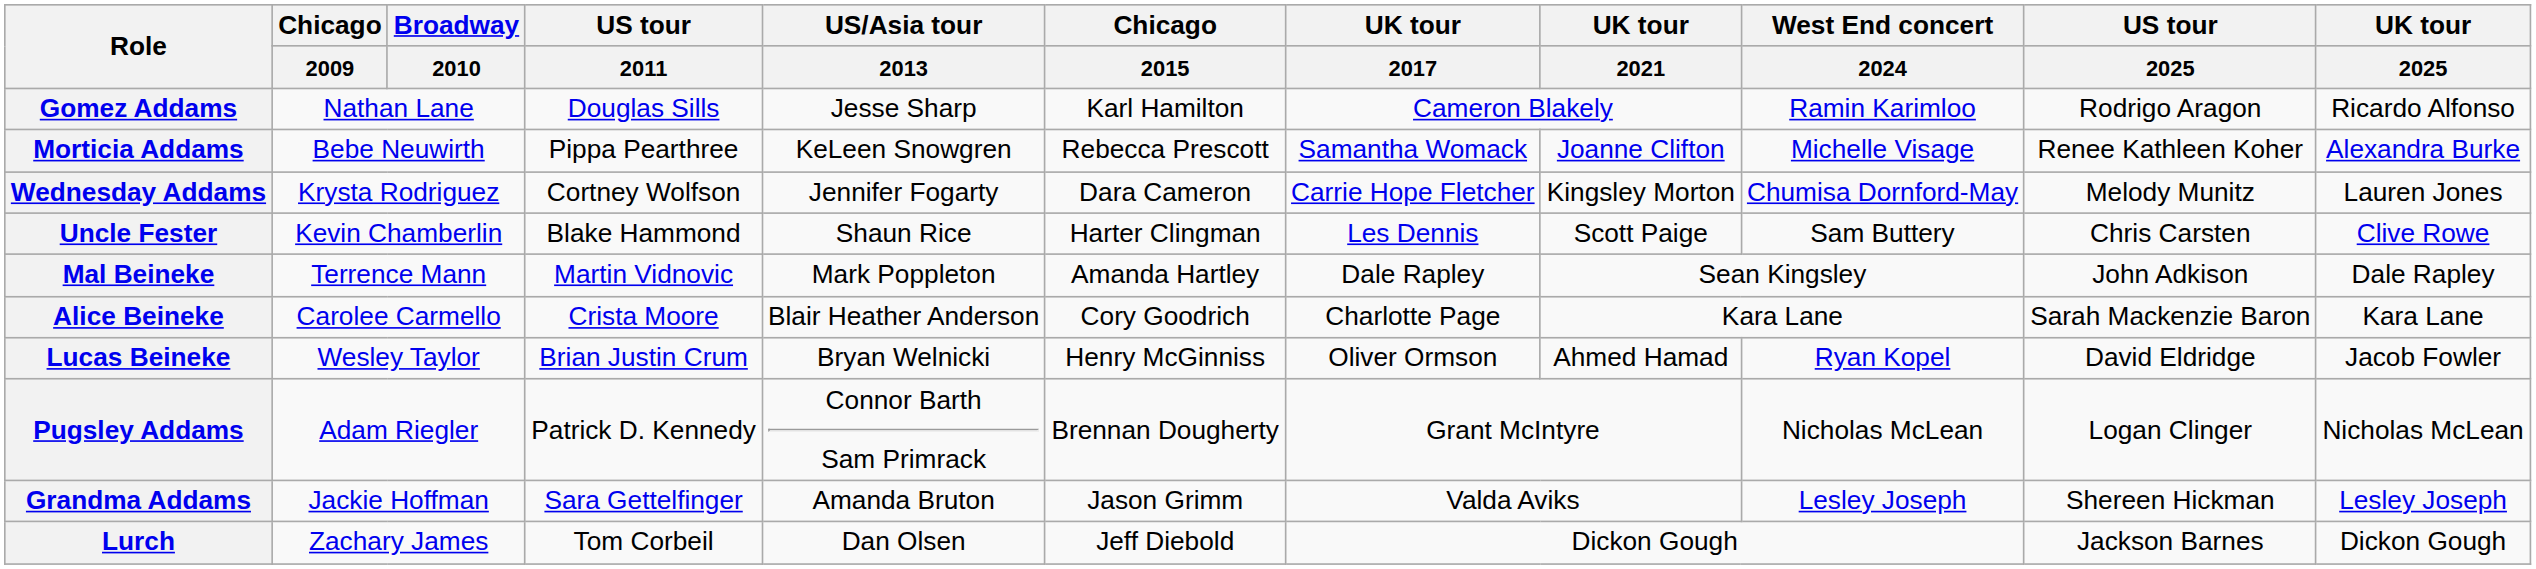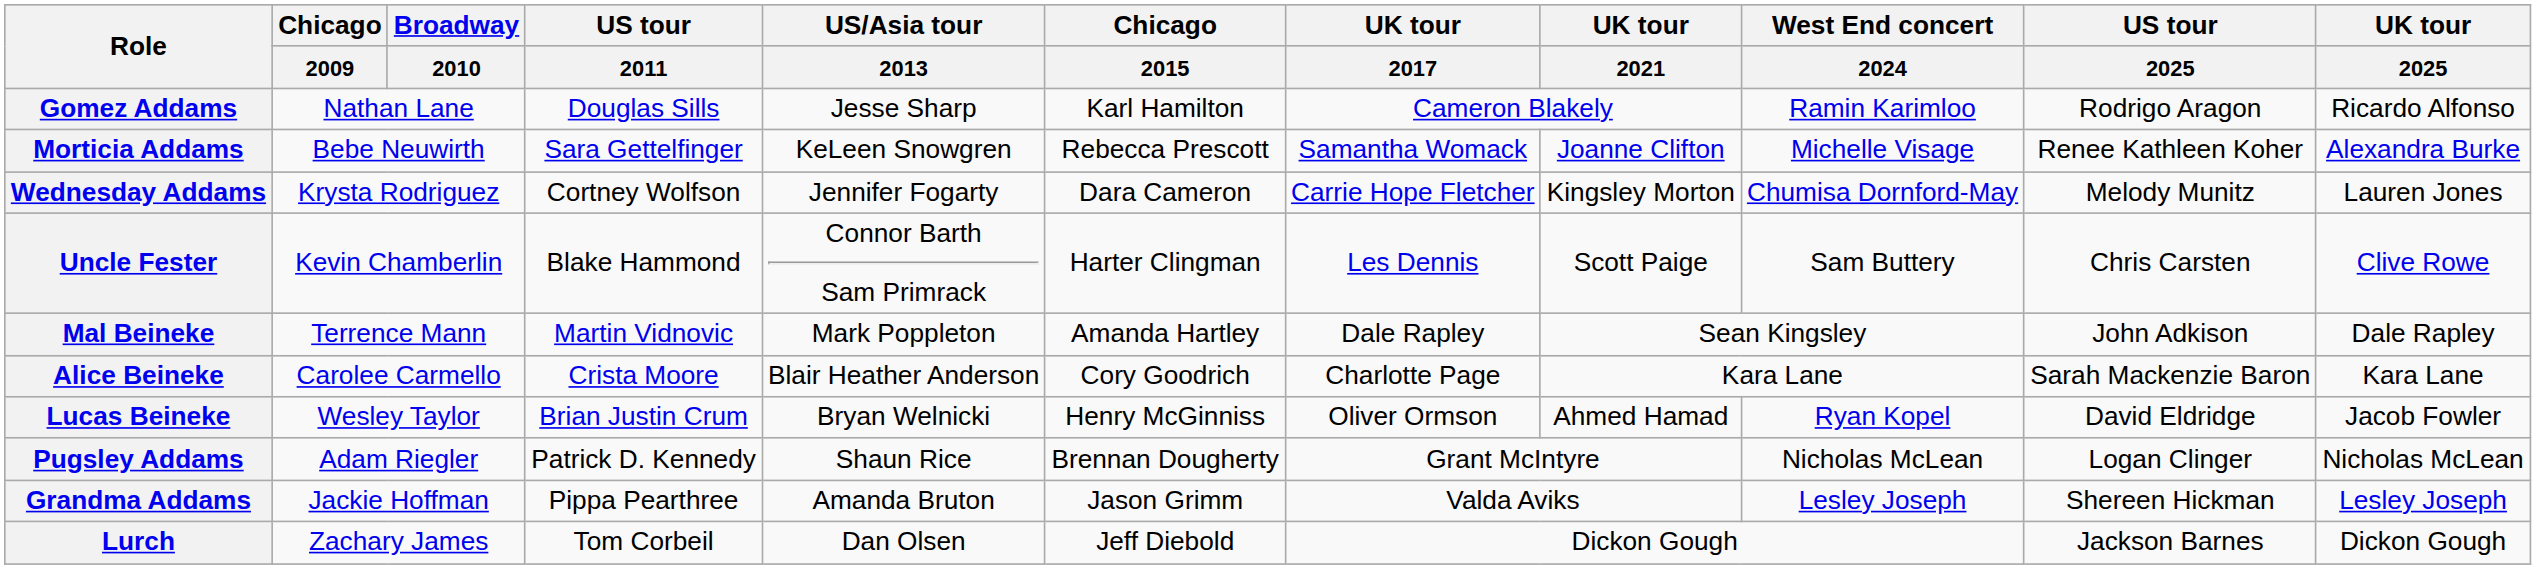 <table class="wikitable">
 <tr>
 <th rowspan=2>Role</th>
 <th>Chicago</th>
 <th><a href='#'>Broadway</a></th>
 <th>US tour</th>
 <th>US/Asia tour</th>
 <th>Chicago</th>
 <th>UK tour</th>
 <th>UK tour</th>
 <th>West End concert</th>
 <th>US tour</th>
 <th>UK tour</th>
 </tr>
 <tr>
 <th><small>2009</small></th>
 <th><small>2010</small></th>
 <th><small>2011</small></th>
 <th><small>2013</small></th>
 <th><small>2015</small></th>
 <th><small>2017</small></th>
 <th><small>2021</small></th>
 <th><small>2024</small></th>
 <th><small>2025</small></th>
 <th><small>2025</small></th>
 </tr>
 <tr>
 <th><a href='#'>Gomez Addams</a></th>
 <td colspan=2 style="text-align:center;"><a href='#'>Nathan Lane</a></td>
 <td style="text-align:center;"><a href='#'>Douglas Sills</a></td>
 <td style="text-align:center;">Jesse Sharp</td>
 <td style="text-align:center;">Karl Hamilton</td>
 <td colspan=2 style="text-align:center;"><a href='#'>Cameron Blakely</a></td>
 <td align=center><a href='#'>Ramin Karimloo</a></td>
 <td align=center>Rodrigo Aragon</td>
 <td align=center>Ricardo Alfonso</td>
 </tr>
 <tr>
 <th><a href='#'>Morticia Addams</a></th>
 <td colspan=2 style="text-align:center;"><a href='#'>Bebe Neuwirth</a></td>
-<td style="text-align:center;">Pippa Pearthree</td>
+<td style="text-align:center;"><a href='#'>Sara Gettelfinger</a></td>
 <td style="text-align:center;">KeLeen Snowgren</td>
 <td style="text-align:center;">Rebecca Prescott</td>
 <td style="text-align:center;"><a href='#'>Samantha Womack</a></td>
 <td style="text-align:center;"><a href='#'>Joanne Clifton</a></td>
 <td align=center><a href='#'>Michelle Visage</a></td>
 <td align=center>Renee Kathleen Koher</td>
 <td align=center><a href='#'>Alexandra Burke</a></td>
 </tr>
 <tr>
 <th><a href='#'>Wednesday Addams</a></th>
 <td colspan=2 style="text-align:center;"><a href='#'>Krysta Rodriguez</a></td>
 <td style="text-align:center;">Cortney Wolfson</td>
 <td style="text-align:center;">Jennifer Fogarty</td>
 <td style="text-align:center;">Dara Cameron</td>
 <td style="text-align:center;"><a href='#'>Carrie Hope Fletcher</a></td>
 <td style="text-align:center;">Kingsley Morton</td>
 <td align=center><a href='#'>Chumisa Dornford-May</a></td>
 <td align=center>Melody Munitz</td>
 <td align=center>Lauren Jones</td>
 </tr>
 <tr>
 <th><a href='#'>Uncle Fester</a></th>
 <td colspan=2 style="text-align:center;"><a href='#'>Kevin Chamberlin</a></td>
 <td style="text-align:center;">Blake Hammond</td>
-<td style="text-align:center;">Shaun Rice</td>
+<td style="text-align:center;">Connor Barth<hr>Sam Primrack</td>
 <td style="text-align:center;">Harter Clingman</td>
 <td style="text-align:center;"><a href='#'>Les Dennis</a></td>
 <td style="text-align:center;">Scott Paige</td>
 <td align=center>Sam Buttery</td>
 <td align=center>Chris Carsten</td>
 <td align=center><a href='#'>Clive Rowe</a></td>
 </tr>
 <tr>
 <th><a href='#'>Mal Beineke</a></th>
 <td colspan=2 style="text-align:center;"><a href='#'>Terrence Mann</a></td>
 <td style="text-align:center;"><a href='#'>Martin Vidnovic</a></td>
 <td style="text-align:center;">Mark Poppleton</td>
 <td style="text-align:center;">Amanda Hartley</td>
 <td style="text-align:center;">Dale Rapley</td>
 <td colspan=2 style="text-align:center;">Sean Kingsley</td>
 <td align=center>John Adkison</td>
 <td align=center>Dale Rapley</td>
 </tr>
 <tr>
 <th><a href='#'>Alice Beineke</a></th>
 <td colspan=2 style="text-align:center;"><a href='#'>Carolee Carmello</a></td>
 <td style="text-align:center;"><a href='#'>Crista Moore</a></td>
 <td style="text-align:center;">Blair Heather Anderson</td>
 <td style="text-align:center;">Cory Goodrich</td>
 <td style="text-align:center;">Charlotte Page</td>
 <td colspan=2 style="text-align:center;">Kara Lane</td>
 <td align=center>Sarah Mackenzie Baron</td>
 <td colspan=2 style="text-align:center;">Kara Lane</td>
 </tr>
 <tr>
 <th><a href='#'>Lucas Beineke</a></th>
 <td colspan=2 style="text-align:center;"><a href='#'>Wesley Taylor</a></td>
 <td style="text-align:center;"><a href='#'>Brian Justin Crum</a></td>
 <td style="text-align:center;">Bryan Welnicki</td>
 <td style="text-align:center;">Henry McGinniss</td>
 <td style="text-align:center;">Oliver Ormson</td>
 <td style="text-align:center;">Ahmed Hamad</td>
 <td align=center><a href='#'>Ryan Kopel</a></td>
 <td align=center>David Eldridge</td>
 <td align=center>Jacob Fowler</td>
 </tr>
 <tr>
 <th><a href='#'>Pugsley Addams</a></th>
 <td colspan=2 style="text-align:center;"><a href='#'>Adam Riegler</a></td>
 <td style="text-align:center;">Patrick D. Kennedy</td>
-<td style="text-align:center;">Connor Barth<hr>Sam Primrack</td>
+<td style="text-align:center;">Shaun Rice</td>
 <td style="text-align:center;">Brennan Dougherty</td>
 <td colspan=2 style="text-align:center;">Grant McIntyre</td>
 <td align=center>Nicholas McLean</td>
 <td align=center>Logan Clinger</td>
 <td align=center>Nicholas McLean</td>
 </tr>
 <tr>
 <th><a href='#'>Grandma Addams</a></th>
 <td colspan=2 style="text-align:center;"><a href='#'>Jackie Hoffman</a></td>
-<td style="text-align:center;"><a href='#'>Sara Gettelfinger</a></td>
+<td style="text-align:center;">Pippa Pearthree</td>
 <td style="text-align:center;">Amanda Bruton</td>
 <td style="text-align:center;">Jason Grimm</td>
 <td colspan=2 style="text-align:center;">Valda Aviks</td>
 <td align=center><a href='#'>Lesley Joseph</a></td>
 <td align=center>Shereen Hickman</td>
 <td align=center><a href='#'>Lesley Joseph</a></td>
 </tr>
 <tr>
 <th><a href='#'>Lurch</a></th>
 <td colspan=2 style="text-align:center;"><a href='#'>Zachary James</a></td>
 <td style="text-align:center;">Tom Corbeil</td>
 <td style="text-align:center;">Dan Olsen</td>
 <td style="text-align:center;">Jeff Diebold</td>
 <td colspan=3 style="text-align:center;">Dickon Gough</td>
 <td align=center>Jackson Barnes</td>
 <td colspan=3 style="text-align:center;">Dickon Gough</td>
 </tr>
 </table>
